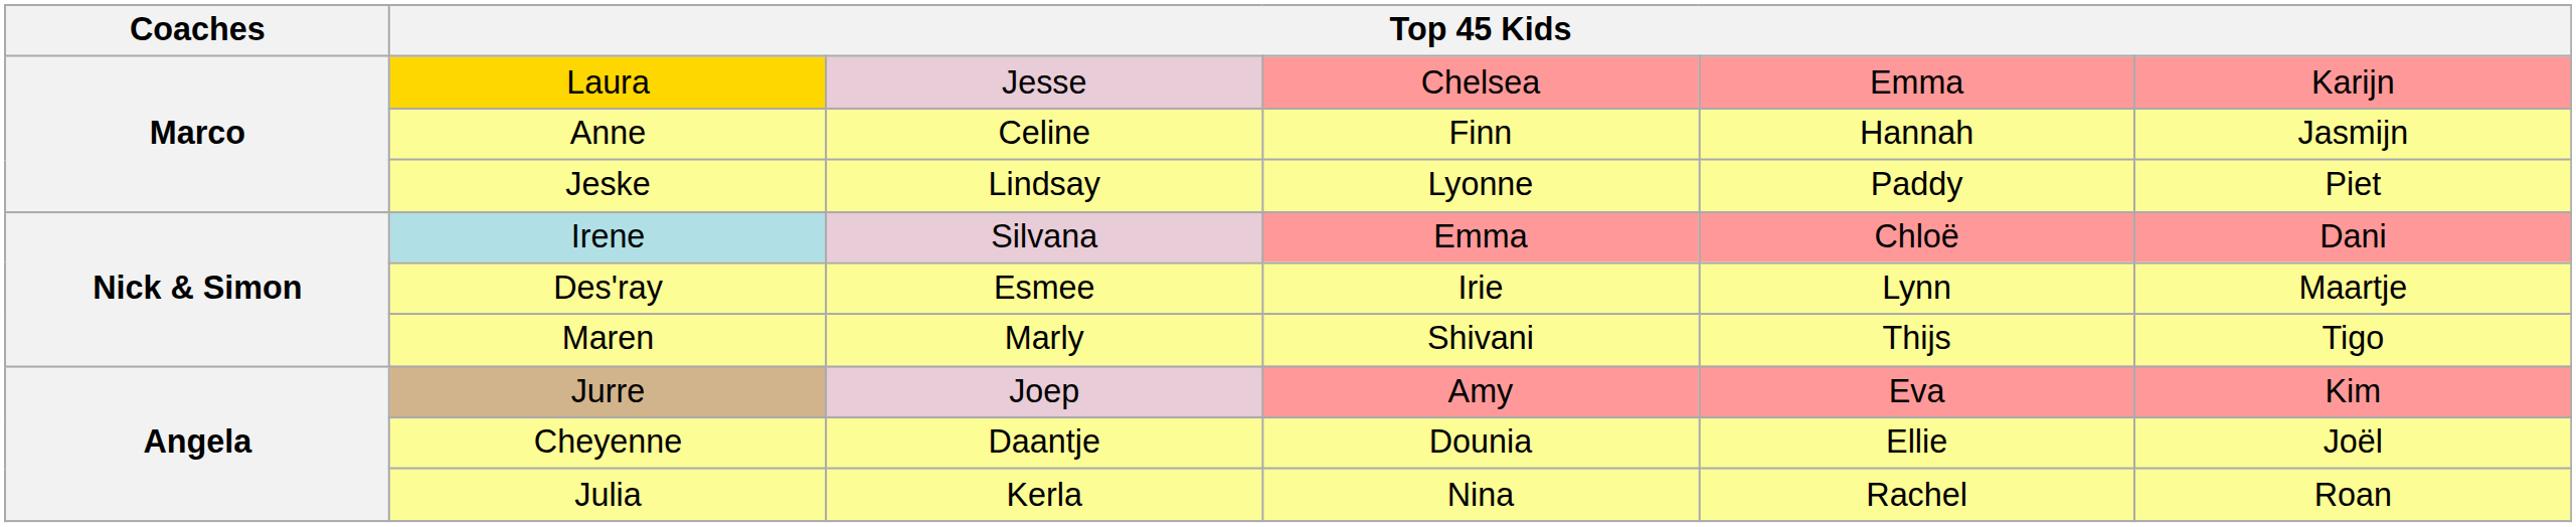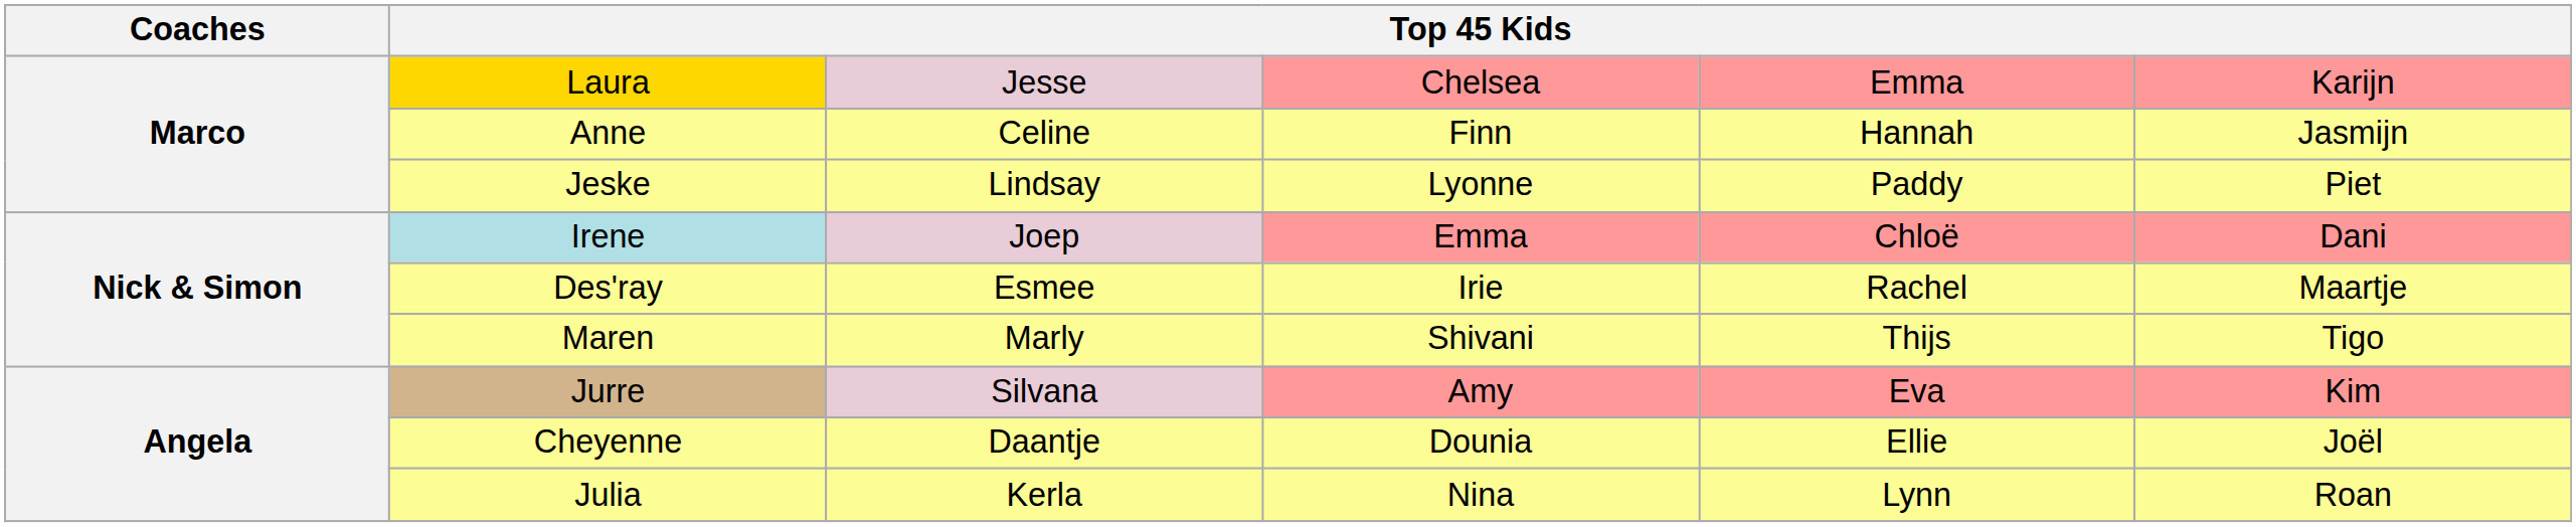 <table class="wikitable" style="text-align:center; width:100%">
 <tr>
 <th width="15%" scope="col">Coaches</th>
 <th width="85%" colspan="5" scope="col">Top 45 Kids</th>
 </tr>
 <tr>
 <th rowspan="3">Marco</th>
 <td style="background:gold; width:17%">Laura</td>
 <td style="background:#E8CCD7; width:17%">Jesse</td>
 <td style="background:#FF9999; width:17%">Chelsea</td>
 <td style="background:#FF9999; width:17%">Emma</td>
 <td style="background:#FF9999; width:17%">Karijn</td>
 </tr>
 <tr>
 <td style="background:#FDFD96">Anne</td>
 <td style="background:#FDFD96">Celine</td>
 <td style="background:#FDFD96">Finn</td>
 <td style="background:#FDFD96">Hannah</td>
 <td style="background:#FDFD96">Jasmijn</td>
 </tr>
 <tr>
 <td style="background:#FDFD96">Jeske</td>
 <td style="background:#FDFD96">Lindsay</td>
 <td style="background:#FDFD96">Lyonne</td>
 <td style="background:#FDFD96">Paddy</td>
 <td style="background:#FDFD96">Piet</td>
 </tr>
 <tr>
 <th rowspan="3">Nick & Simon</th>
 <td style="background:#B0E0E6">Irene</td>
-<td style="background:#E8CCD7">Silvana</td>
+<td style="background:#E8CCD7">Joep</td>
 <td style="background:#FF9999">Emma</td>
 <td style="background:#FF9999">Chloë</td>
 <td style="background:#FF9999">Dani</td>
 </tr>
 <tr>
 <td style="background:#FDFD96">Des'ray</td>
 <td style="background:#FDFD96">Esmee</td>
 <td style="background:#FDFD96">Irie</td>
-<td style="background:#FDFD96">Lynn</td>
+<td style="background:#FDFD96">Rachel</td>
 <td style="background:#FDFD96">Maartje</td>
 </tr>
 <tr>
 <td style="background:#FDFD96">Maren</td>
 <td style="background:#FDFD96">Marly</td>
 <td style="background:#FDFD96">Shivani</td>
 <td style="background:#FDFD96">Thijs</td>
 <td style="background:#FDFD96">Tigo</td>
 </tr>
 <tr>
 <th rowspan="3">Angela</th>
 <td style="background:tan">Jurre</td>
-<td style="background:#E8CCD7">Joep</td>
+<td style="background:#E8CCD7">Silvana</td>
 <td style="background:#FF9999">Amy</td>
 <td style="background:#FF9999">Eva</td>
 <td style="background:#FF9999">Kim</td>
 </tr>
 <tr>
 <td style="background:#FDFD96">Cheyenne</td>
 <td style="background:#FDFD96">Daantje</td>
 <td style="background:#FDFD96">Dounia</td>
 <td style="background:#FDFD96">Ellie</td>
 <td style="background:#FDFD96">Joël</td>
 </tr>
 <tr>
 <td style="background:#FDFD96">Julia</td>
 <td style="background:#FDFD96">Kerla</td>
 <td style="background:#FDFD96">Nina</td>
-<td style="background:#FDFD96">Rachel</td>
+<td style="background:#FDFD96">Lynn</td>
 <td style="background:#FDFD96">Roan</td>
 </tr>
 </table>
